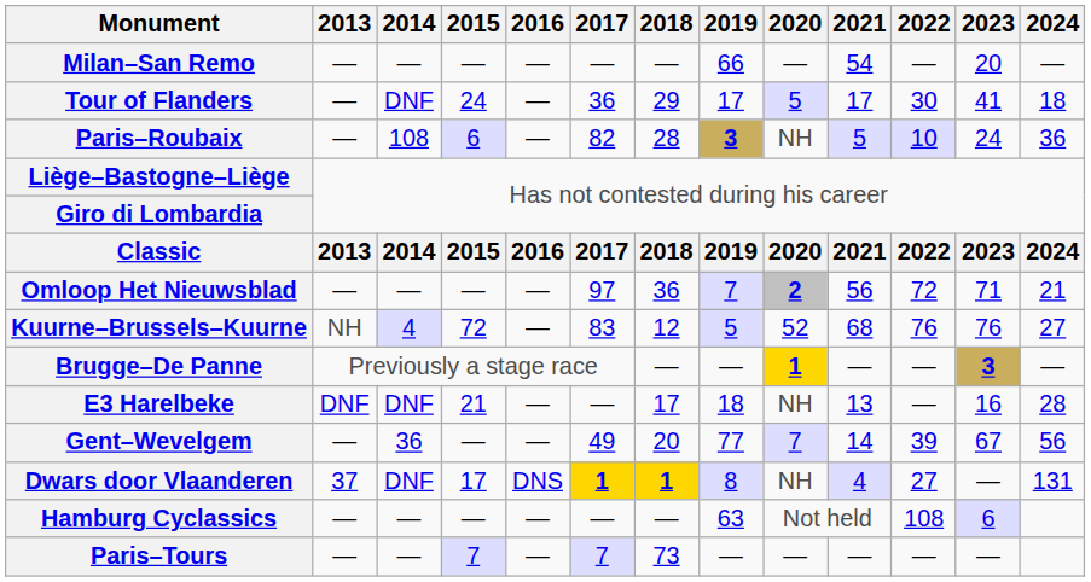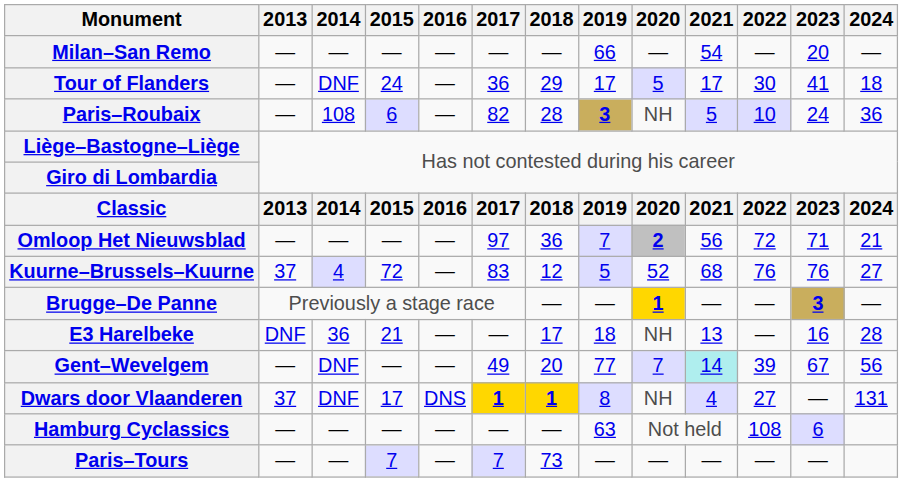 <table class="wikitable plainrowheaders">
 <tr>
 <th>Monument</th>
 <th scope="col">2013</th>
 <th scope="col">2014</th>
 <th scope="col">2015</th>
 <th scope="col">2016</th>
 <th scope="col">2017</th>
 <th scope="col">2018</th>
 <th scope="col">2019</th>
 <th scope="col">2020</th>
 <th scope="col">2021</th>
 <th scope="col">2022</th>
 <th scope="col">2023</th>
 <th scope="col">2024</th>
 </tr>
 <tr style="text-align:center;">
 <th scope="row"><a href='#'>Milan–San Remo</a></th>
 <td>—</td>
 <td>—</td>
 <td>—</td>
 <td>—</td>
 <td>—</td>
 <td>—</td>
 <td><a href='#'>66</a></td>
 <td>—</td>
 <td><a href='#'>54</a></td>
 <td>—</td>
 <td><a href='#'>20</a></td>
 <td>—</td>
 </tr>
 <tr style="text-align:center;">
 <th scope="row"><a href='#'>Tour of Flanders</a></th>
 <td>—</td>
 <td><a href='#'>DNF</a></td>
 <td><a href='#'>24</a></td>
 <td>—</td>
 <td><a href='#'>36</a></td>
 <td><a href='#'>29</a></td>
 <td><a href='#'>17</a></td>
 <td style=" background:#ddf;"><a href='#'>5</a></td>
 <td><a href='#'>17</a></td>
 <td><a href='#'>30</a></td>
 <td><a href='#'>41</a></td>
 <td><a href='#'>18</a></td>
 </tr>
 <tr style="text-align:center;">
 <th scope="row"><a href='#'>Paris–Roubaix</a></th>
 <td>—</td>
 <td><a href='#'>108</a></td>
 <td style="background:#ddf;"><a href='#'>6</a></td>
 <td>—</td>
 <td><a href='#'>82</a></td>
 <td><a href='#'>28</a></td>
 <td style="background:#C9AE5D;"><a href='#'><strong>3</strong></a></td>
 <td style="color:#4d4d4d;">NH</td>
 <td style=" background:#ddf;"><a href='#'>5</a></td>
 <td style=" background:#ddf;"><a href='#'>10</a></td>
 <td><a href='#'>24</a></td>
 <td><a href='#'>36</a></td>
 </tr>
 <tr style="text-align:center;">
 <th scope="row"><a href='#'>Liège–Bastogne–Liège</a></th>
 <td style="color:#4d4d4d;" colspan=12 rowspan=2>Has not contested during his career</td>
 </tr>
 <tr style="text-align:center;">
 <th scope="row"><a href='#'>Giro di Lombardia</a></th>
 </tr>
 <tr>
 <th><a href='#'>Classic</a></th>
 <th scope="col">2013</th>
 <th scope="col">2014</th>
 <th scope="col">2015</th>
 <th scope="col">2016</th>
 <th scope="col">2017</th>
 <th scope="col">2018</th>
 <th scope="col">2019</th>
 <th scope="col">2020</th>
 <th scope="col">2021</th>
 <th scope="col">2022</th>
 <th scope="col">2023</th>
 <th scope="col">2024</th>
 </tr>
 <tr style="text-align:center;">
 <th scope="row"><a href='#'>Omloop Het Nieuwsblad</a></th>
 <td>—</td>
 <td>—</td>
 <td>—</td>
 <td>—</td>
 <td><a href='#'>97</a></td>
 <td><a href='#'>36</a></td>
 <td style="background:#ddf;"><a href='#'>7</a></td>
 <td style="background:silver;"><a href='#'><strong>2</strong></a></td>
 <td><a href='#'>56</a></td>
 <td><a href='#'>72</a></td>
 <td><a href='#'>71</a></td>
 <td><a href='#'>21</a></td>
 </tr>
 <tr style="text-align:center;">
 <th scope="row"><a href='#'>Kuurne–Brussels–Kuurne</a></th>
-<td style="color:#4d4d4d;">NH</td>
+<td><a href='#'>37</a></td>
 <td style="background:#ddf;"><a href='#'>4</a></td>
 <td><a href='#'>72</a></td>
 <td>—</td>
 <td><a href='#'>83</a></td>
 <td><a href='#'>12</a></td>
 <td style="background:#ddf;"><a href='#'>5</a></td>
 <td><a href='#'>52</a></td>
 <td><a href='#'>68</a></td>
 <td><a href='#'>76</a></td>
 <td><a href='#'>76</a></td>
 <td><a href='#'>27</a></td>
 </tr>
 <tr style="text-align:center;">
 <th scope="row"><a href='#'>Brugge–De Panne</a></th>
 <td style="color:#4d4d4d;" colspan=5>Previously a stage race</td>
 <td>—</td>
 <td>—</td>
 <td style="background:gold;"><a href='#'><strong>1</strong></a></td>
 <td>—</td>
 <td>—</td>
 <td style="background:#C9AE5D;"><a href='#'><strong>3</strong></a></td>
 <td>—</td>
 </tr>
 <tr style="text-align:center;">
 <th scope="row"><a href='#'>E3 Harelbeke</a></th>
 <td><a href='#'>DNF</a></td>
-<td><a href='#'>DNF</a></td>
+<td><a href='#'>36</a></td>
 <td><a href='#'>21</a></td>
 <td>—</td>
 <td>—</td>
 <td><a href='#'>17</a></td>
 <td><a href='#'>18</a></td>
 <td style="color:#4d4d4d;">NH</td>
 <td><a href='#'>13</a></td>
 <td>—</td>
 <td><a href='#'>16</a></td>
 <td><a href='#'>28</a></td>
 </tr>
 <tr style="text-align:center;">
 <th scope="row"><a href='#'>Gent–Wevelgem</a></th>
 <td>—</td>
-<td><a href='#'>36</a></td>
+<td><a href='#'>DNF</a></td>
 <td>—</td>
 <td>—</td>
 <td><a href='#'>49</a></td>
 <td><a href='#'>20</a></td>
 <td><a href='#'>77</a></td>
 <td style="background:#ddf;"><a href='#'>7</a></td>
-<td><a href='#'>14</a></td>
+<td style="background: paleturquoise;"><a href='#'>14</a></td>
 <td><a href='#'>39</a></td>
 <td><a href='#'>67</a></td>
 <td><a href='#'>56</a></td>
 </tr>
 <tr style="text-align:center;">
 <th scope="row"><a href='#'>Dwars door Vlaanderen</a></th>
 <td><a href='#'>37</a></td>
 <td><a href='#'>DNF</a></td>
 <td><a href='#'>17</a></td>
 <td><a href='#'>DNS</a></td>
 <td style="background:gold;"><a href='#'><strong>1</strong></a></td>
 <td style="background:gold;"><a href='#'><strong>1</strong></a></td>
 <td style="background:#ddf;"><a href='#'>8</a></td>
 <td style="color:#4d4d4d;">NH</td>
 <td style="background:#ddf;"><a href='#'>4</a></td>
 <td><a href='#'>27</a></td>
 <td>—</td>
 <td><a href='#'>131</a></td>
 </tr>
 <tr style="text-align:center;">
 <th scope="row"><a href='#'>Hamburg Cyclassics</a></th>
 <td>—</td>
 <td>—</td>
 <td>—</td>
 <td>—</td>
 <td>—</td>
 <td>—</td>
 <td><a href='#'>63</a></td>
 <td style="color:#4d4d4d;" colspan=2>Not held</td>
 <td><a href='#'>108</a></td>
 <td style="background:#ddf;"><a href='#'>6</a></td>
 <td></td>
 </tr>
 <tr style="text-align:center;">
 <th scope="row"><a href='#'>Paris–Tours</a></th>
 <td>—</td>
 <td>—</td>
 <td style=" background:#ddf;"><a href='#'>7</a></td>
 <td>—</td>
 <td style="background:#ddf;"><a href='#'>7</a></td>
 <td><a href='#'>73</a></td>
 <td>—</td>
 <td>—</td>
 <td>—</td>
 <td>—</td>
 <td>—</td>
 <td></td>
 </tr>
 </table>
